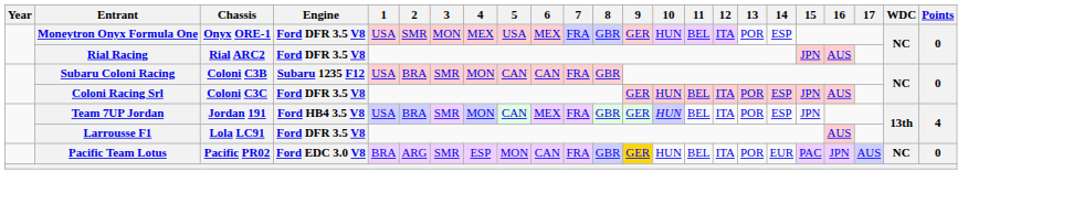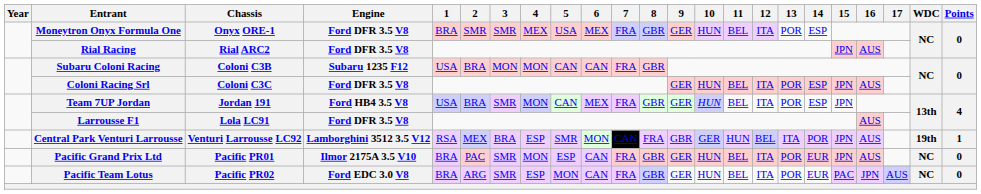 <table class="wikitable" style="text-align:center; font-size:85%">
 <tr>
 <th>Year</th>
 <th>Entrant</th>
 <th>Chassis</th>
 <th>Engine</th>
 <th>1</th>
 <th>2</th>
 <th>3</th>
 <th>4</th>
 <th>5</th>
 <th>6</th>
 <th>7</th>
 <th>8</th>
 <th>9</th>
 <th>10</th>
 <th>11</th>
 <th>12</th>
 <th>13</th>
 <th>14</th>
 <th>15</th>
 <th>16</th>
 <th>17</th>
 <th>WDC</th>
 <th><a href='#'>Points</a></th>
 </tr>
 <tr>
 <td rowspan=2></td>
 <th nowrap><a href='#'>Moneytron Onyx Formula One</a></th>
 <th nowrap><a href='#'>Onyx</a> <a href='#'>ORE-1</a></th>
 <th nowrap><a href='#'>Ford</a> DFR 3.5 <a href='#'>V8</a></th>
-<td style="background:#FFCFCF;"><a href='#'>USA</a><br></td>
+<td style="background:#FFCFCF;"><a href='#'>BRA</a><br></td>
 <td style="background:#FFCFCF;"><a href='#'>SMR</a><br></td>
-<td style="background:#FFCFCF;"><a href='#'>MON</a><br></td>
+<td style="background:#FFCFCF;"><a href='#'>SMR</a><br></td>
 <td style="background:#FFCFCF;"><a href='#'>MEX</a><br></td>
 <td style="background:#FFCFCF;"><a href='#'>USA</a><br></td>
 <td style="background:#FFCFCF;"><a href='#'>MEX</a><br></td>
 <td style="background:#CFCFFF;"><a href='#'>FRA</a><br></td>
 <td style="background:#CFCFFF;"><a href='#'>GBR</a><br></td>
 <td style="background:#FFCFCF;"><a href='#'>GER</a><br></td>
 <td style="background:#EFCFFF;"><a href='#'>HUN</a><br></td>
 <td style="background:#EFCFFF;"><a href='#'>BEL</a><br></td>
 <td style="background:#EFCFFF;"><a href='#'>ITA</a><br></td>
 <td><a href='#'>POR</a></td>
 <td><a href='#'>ESP</a></td>
 <td colspan=3></td>
 <th rowspan=2>NC</th>
 <th rowspan=2>0</th>
 </tr>
 <tr>
 <th nowrap><a href='#'>Rial Racing</a></th>
 <th nowrap><a href='#'>Rial</a> <a href='#'>ARC2</a></th>
 <th nowrap><a href='#'>Ford</a> DFR 3.5 <a href='#'>V8</a></th>
 <td colspan=14></td>
 <td style="background:#FFCFCF;"><a href='#'>JPN</a><br></td>
 <td style="background:#FFCFCF;"><a href='#'>AUS</a><br></td>
 <td></td>
 </tr>
 <tr>
 <td rowspan=2></td>
 <th nowrap><a href='#'>Subaru Coloni Racing</a></th>
 <th nowrap><a href='#'>Coloni</a> <a href='#'>C3B</a></th>
 <th nowrap><a href='#'>Subaru</a> 1235 <a href='#'>F12</a></th>
 <td style="background:#FFCFCF;"><a href='#'>USA</a><br></td>
 <td style="background:#FFCFCF;"><a href='#'>BRA</a><br></td>
-<td style="background:#FFCFCF;"><a href='#'>SMR</a><br></td>
+<td style="background:#FFCFCF;"><a href='#'>MON</a><br></td>
 <td style="background:#FFCFCF;"><a href='#'>MON</a><br></td>
 <td style="background:#FFCFCF;"><a href='#'>CAN</a><br></td>
 <td style="background:#FFCFCF;"><a href='#'>CAN</a><br></td>
 <td style="background:#FFCFCF;"><a href='#'>FRA</a><br></td>
 <td style="background:#FFCFCF;"><a href='#'>GBR</a><br></td>
 <td colspan=9></td>
 <th rowspan=2>NC</th>
 <th rowspan=2>0</th>
 </tr>
 <tr>
 <th nowrap><a href='#'>Coloni Racing Srl</a></th>
 <th nowrap><a href='#'>Coloni</a> <a href='#'>C3C</a></th>
 <th nowrap><a href='#'>Ford</a> DFR 3.5 <a href='#'>V8</a></th>
 <td colspan=8></td>
 <td style="background:#FFCFCF;"><a href='#'>GER</a><br></td>
 <td style="background:#FFCFCF;"><a href='#'>HUN</a><br></td>
 <td style="background:#FFCFCF;"><a href='#'>BEL</a><br></td>
 <td style="background:#FFCFCF;"><a href='#'>ITA</a><br></td>
 <td style="background:#FFCFCF;"><a href='#'>POR</a><br></td>
 <td style="background:#FFCFCF;"><a href='#'>ESP</a><br></td>
 <td style="background:#FFCFCF;"><a href='#'>JPN</a><br></td>
 <td style="background:#FFCFCF;"><a href='#'>AUS</a><br></td>
 <td></td>
 </tr>
 <tr>
 <td rowspan=2></td>
 <th nowrap><a href='#'>Team 7UP Jordan</a></th>
 <th nowrap><a href='#'>Jordan</a> <a href='#'>191</a></th>
 <th nowrap><a href='#'>Ford</a> HB4 3.5 <a href='#'>V8</a></th>
 <td style="background:#CFCFFF;"><a href='#'>USA</a><br></td>
 <td style="background:#CFCFFF;"><a href='#'>BRA</a><br></td>
 <td style="background:#EFCFFF;"><a href='#'>SMR</a><br></td>
 <td style="background:#CFCFFF;"><a href='#'>MON</a><br></td>
 <td style="background:#DFFFDF;"><a href='#'>CAN</a><br></td>
 <td style="background:#EFCFFF;"><a href='#'>MEX</a><br></td>
 <td style="background:#EFCFFF;"><a href='#'>FRA</a><br></td>
 <td style="background:#DFFFDF;"><a href='#'>GBR</a><br></td>
 <td style="background:#DFFFDF;"><a href='#'>GER</a><br></td>
 <td style="background:#CFCFFF;"><em><a href='#'>HUN</a></em><br></td>
 <td><a href='#'>BEL</a></td>
 <td><a href='#'>ITA</a></td>
 <td><a href='#'>POR</a></td>
 <td><a href='#'>ESP</a></td>
 <td><a href='#'>JPN</a></td>
 <td colspan=2></td>
 <th rowspan=2>13th</th>
 <th rowspan=2>4</th>
 </tr>
 <tr>
 <th nowrap><a href='#'>Larrousse F1</a></th>
 <th nowrap><a href='#'>Lola</a> <a href='#'>LC91</a></th>
 <th nowrap><a href='#'>Ford</a> DFR 3.5 <a href='#'>V8</a></th>
 <td colspan=15></td>
 <td style="background:#FFCFCF;"><a href='#'>AUS</a><br></td>
 <td></td>
 </tr>
 <tr>
 <td></td>
+<th nowrap><a href='#'>Central Park Venturi Larrousse</a></th>
+<th nowrap><a href='#'>Venturi</a> <a href='#'>Larrousse</a> <a href='#'>LC92</a></th>
+<th nowrap><a href='#'>Lamborghini</a> 3512 3.5 <a href='#'>V12</a></th>
+<td style="background:#EFCFFF;"><a href='#'>RSA</a><br></td>
+<td style="background:#CFCFFF;"><a href='#'>MEX</a><br></td>
+<td style="background:#EFCFFF;"><a href='#'>BRA</a><br></td>
+<td style="background:#EFCFFF;"><a href='#'>ESP</a><br></td>
+<td style="background:#EFCFFF;"><a href='#'>SMR</a><br></td>
+<td style="background:#DFFFDF;"><a href='#'>MON</a><br></td>
+<td style="background:#000000; color:white"><a href='#'><span>CAN</span></a><br></td>
+<td style="background:#EFCFFF;"><a href='#'>FRA</a><br></td>
+<td style="background:#EFCFFF;"><a href='#'>GBR</a><br></td>
+<td style="background:#CFCFFF;"><a href='#'>GER</a><br></td>
+<td style="background:#EFCFFF;"><a href='#'>HUN</a><br></td>
+<td style="background:#CFCFFF;"><a href='#'>BEL</a><br></td>
+<td style="background:#EFCFFF;"><a href='#'>ITA</a><br></td>
+<td style="background:#EFCFFF;"><a href='#'>POR</a><br></td>
+<td style="background:#EFCFFF;"><a href='#'>JPN</a><br></td>
+<td style="background:#EFCFFF;"><a href='#'>AUS</a><br></td>
+<td></td>
+<th>19th</th>
+<th>1</th>
+</tr>
+<tr>
+<td></td>
+<th nowrap><a href='#'>Pacific Grand Prix Ltd</a></th>
+<th nowrap><a href='#'>Pacific</a> <a href='#'>PR01</a></th>
+<th nowrap><a href='#'>Ilmor</a> 2175A 3.5 <a href='#'>V10</a></th>
+<td style="background:#EFCFFF;"><a href='#'>BRA</a><br></td>
+<td style="background:#FFCFCF;"><a href='#'>PAC</a><br></td>
+<td style="background:#EFCFFF;"><a href='#'>SMR</a><br></td>
+<td style="background:#EFCFFF;"><a href='#'>MON</a><br></td>
+<td style="background:#EFCFFF;"><a href='#'>ESP</a><br></td>
+<td style="background:#EFCFFF;"><a href='#'>CAN</a><br></td>
+<td style="background:#FFCFCF;"><a href='#'>FRA</a><br></td>
+<td style="background:#FFCFCF;"><a href='#'>GBR</a><br></td>
+<td style="background:#FFCFCF;"><a href='#'>GER</a><br></td>
+<td style="background:#FFCFCF;"><a href='#'>HUN</a><br></td>
+<td style="background:#FFCFCF;"><a href='#'>BEL</a><br></td>
+<td style="background:#FFCFCF;"><a href='#'>ITA</a><br></td>
+<td style="background:#FFCFCF;"><a href='#'>POR</a><br></td>
+<td style="background:#FFCFCF;"><a href='#'>EUR</a><br></td>
+<td style="background:#FFCFCF;"><a href='#'>JPN</a><br></td>
+<td style="background:#FFCFCF;"><a href='#'>AUS</a><br></td>
+<td></td>
+<th>NC</th>
+<th>0</th>
+</tr>
+<tr>
+<td></td>
 <th nowrap><a href='#'>Pacific Team Lotus</a></th>
 <th nowrap><a href='#'>Pacific</a> <a href='#'>PR02</a></th>
 <th nowrap><a href='#'>Ford</a> EDC 3.0 <a href='#'>V8</a></th>
 <td style="background:#EFCFFF;"><a href='#'>BRA</a><br></td>
 <td style="background:#EFCFFF;"><a href='#'>ARG</a><br></td>
 <td style="background:#EFCFFF;"><a href='#'>SMR</a><br></td>
 <td style="background:#EFCFFF;"><a href='#'>ESP</a><br></td>
 <td style="background:#EFCFFF;"><a href='#'>MON</a><br></td>
 <td style="background:#EFCFFF;"><a href='#'>CAN</a><br></td>
 <td style="background:#EFCFFF;"><a href='#'>FRA</a><br></td>
 <td style="background:#CFCFFF;"><a href='#'>GBR</a><br></td>
-<td style="background: gold;"><a href='#'>GER</a></td>
+<td><a href='#'>GER</a></td>
 <td><a href='#'>HUN</a></td>
 <td><a href='#'>BEL</a></td>
 <td><a href='#'>ITA</a></td>
 <td><a href='#'>POR</a></td>
 <td><a href='#'>EUR</a></td>
 <td style="background:#EFCFFF;"><a href='#'>PAC</a><br></td>
 <td style="background:#EFCFFF;"><a href='#'>JPN</a><br></td>
 <td style="background:#CFCFFF;"><a href='#'>AUS</a><br></td>
 <th>NC</th>
 <th>0</th>
 </tr>
 <tr>
 <th colspan=23></th>
 </tr>
 </table>
